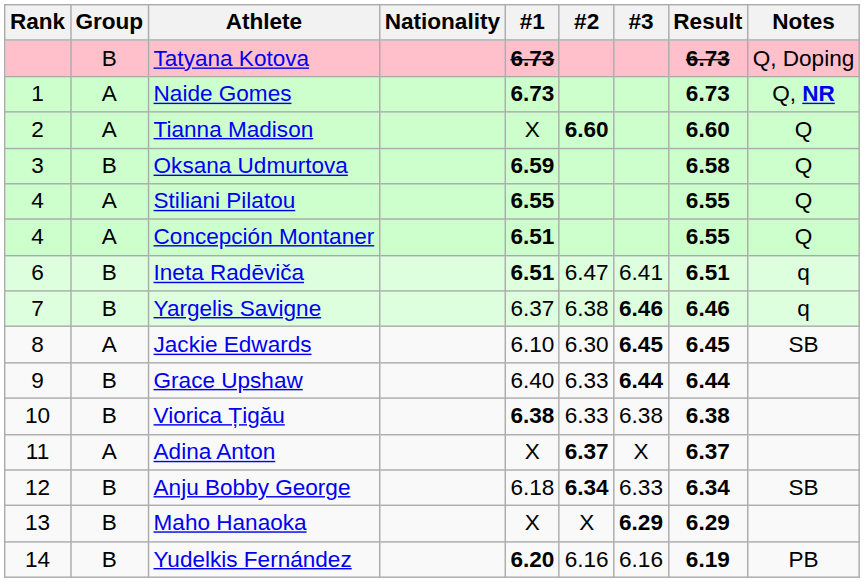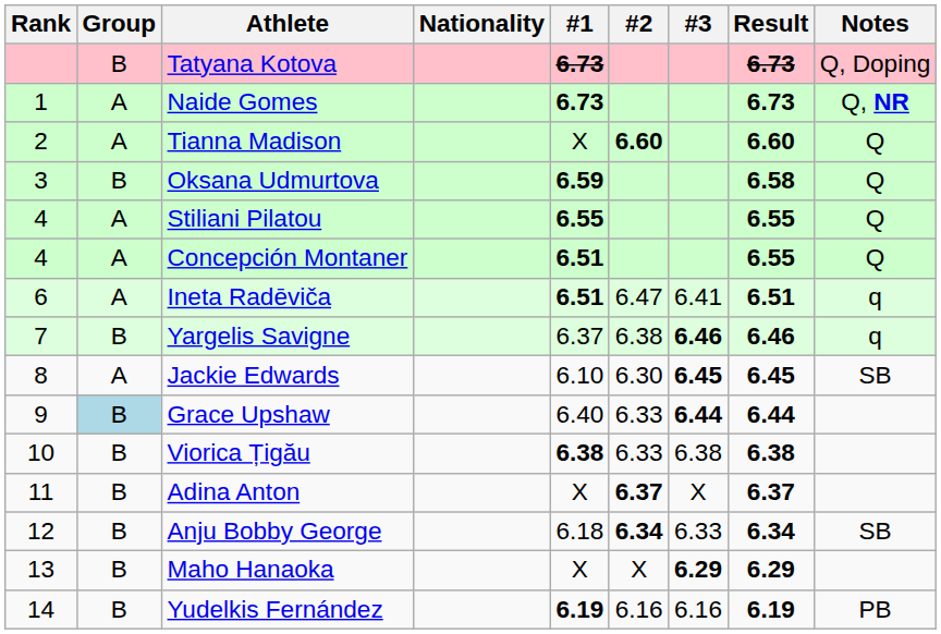 <table class="wikitable sortable" style="text-align:center">
 <tr>
 <th>Rank</th>
 <th>Group</th>
 <th>Athlete</th>
 <th>Nationality</th>
 <th>#1</th>
 <th>#2</th>
 <th>#3</th>
 <th>Result</th>
 <th>Notes</th>
 </tr>
 <tr bgcolor=pink>
 <td></td>
 <td>B</td>
 <td align=left><a href='#'>Tatyana Kotova</a></td>
 <td align=left></td>
 <td><s><strong>6.73</strong> </s></td>
 <td></td>
 <td></td>
 <td><s><strong>6.73</strong> </s></td>
 <td>Q, Doping</td>
 </tr>
 <tr bgcolor=ccffcc>
 <td>1</td>
 <td>A</td>
 <td align=left><a href='#'>Naide Gomes</a></td>
 <td align=left></td>
 <td><strong>6.73</strong></td>
 <td></td>
 <td></td>
 <td><strong>6.73</strong></td>
 <td>Q, <strong><a href='#'>NR</a></strong></td>
 </tr>
 <tr bgcolor=ccffcc>
 <td>2</td>
 <td>A</td>
 <td align=left><a href='#'>Tianna Madison</a></td>
 <td align=left></td>
 <td>X</td>
 <td><strong>6.60</strong></td>
 <td></td>
 <td><strong>6.60</strong></td>
 <td>Q</td>
 </tr>
 <tr bgcolor=ccffcc>
 <td>3</td>
 <td>B</td>
 <td align=left><a href='#'>Oksana Udmurtova</a></td>
 <td align=left></td>
 <td><strong>6.59</strong></td>
 <td></td>
 <td></td>
 <td><strong>6.58</strong></td>
 <td>Q</td>
 </tr>
 <tr bgcolor=ccffcc>
 <td>4</td>
 <td>A</td>
 <td align=left><a href='#'>Stiliani Pilatou</a></td>
 <td align=left></td>
 <td><strong>6.55</strong></td>
 <td></td>
 <td></td>
 <td><strong>6.55</strong></td>
 <td>Q</td>
 </tr>
 <tr bgcolor=ccffcc>
 <td>4</td>
 <td>A</td>
 <td align=left><a href='#'>Concepción Montaner</a></td>
 <td align=left></td>
 <td><strong>6.51</strong></td>
 <td></td>
 <td></td>
 <td><strong>6.55</strong></td>
 <td>Q</td>
 </tr>
 <tr bgcolor=ddffdd>
 <td>6</td>
-<td>B</td>
+<td>A</td>
 <td align=left><a href='#'>Ineta Radēviča</a></td>
 <td align=left></td>
 <td><strong>6.51</strong></td>
 <td>6.47</td>
 <td>6.41</td>
 <td><strong>6.51</strong></td>
 <td>q</td>
 </tr>
 <tr bgcolor=ddffdd>
 <td>7</td>
 <td>B</td>
 <td align=left><a href='#'>Yargelis Savigne</a></td>
 <td align=left></td>
 <td>6.37</td>
 <td>6.38</td>
 <td><strong>6.46</strong></td>
 <td><strong>6.46</strong></td>
 <td>q</td>
 </tr>
 <tr>
 <td>8</td>
 <td>A</td>
 <td align=left><a href='#'>Jackie Edwards</a></td>
 <td align=left></td>
 <td>6.10</td>
 <td>6.30</td>
 <td><strong>6.45</strong></td>
 <td><strong>6.45</strong></td>
 <td>SB</td>
 </tr>
 <tr>
 <td>9</td>
-<td>B</td>
+<td style="background: lightblue;">B</td>
 <td align=left><a href='#'>Grace Upshaw</a></td>
 <td align=left></td>
 <td>6.40</td>
 <td>6.33</td>
 <td><strong>6.44</strong></td>
 <td><strong>6.44</strong></td>
 <td></td>
 </tr>
 <tr>
 <td>10</td>
 <td>B</td>
 <td align=left><a href='#'>Viorica Țigău</a></td>
 <td align=left></td>
 <td><strong>6.38</strong></td>
 <td>6.33</td>
 <td>6.38</td>
 <td><strong>6.38</strong></td>
 <td></td>
 </tr>
 <tr>
 <td>11</td>
-<td>A</td>
+<td>B</td>
 <td align=left><a href='#'>Adina Anton</a></td>
 <td align=left></td>
 <td>X</td>
 <td><strong>6.37</strong></td>
 <td>X</td>
 <td><strong>6.37</strong></td>
 <td></td>
 </tr>
 <tr>
 <td>12</td>
 <td>B</td>
 <td align=left><a href='#'>Anju Bobby George</a></td>
 <td align=left></td>
 <td>6.18</td>
 <td><strong>6.34</strong></td>
 <td>6.33</td>
 <td><strong>6.34</strong></td>
 <td>SB</td>
 </tr>
 <tr>
 <td>13</td>
 <td>B</td>
 <td align=left><a href='#'>Maho Hanaoka</a></td>
 <td align=left></td>
 <td>X</td>
 <td>X</td>
 <td><strong>6.29</strong></td>
 <td><strong>6.29</strong></td>
 <td></td>
 </tr>
 <tr>
 <td>14</td>
 <td>B</td>
 <td align=left><a href='#'>Yudelkis Fernández</a></td>
 <td align=left></td>
-<td><strong>6.20</strong></td>
+<td><strong>6.19</strong></td>
 <td>6.16</td>
 <td>6.16</td>
 <td><strong>6.19</strong></td>
 <td>PB</td>
 </tr>
 </table>
